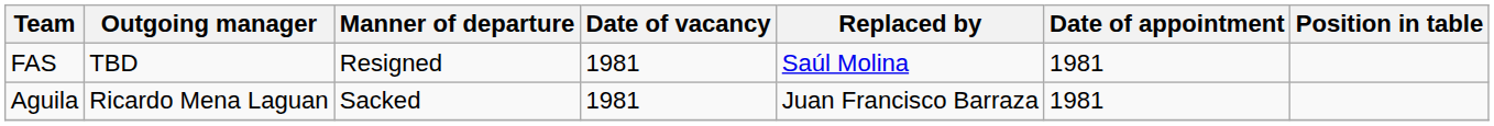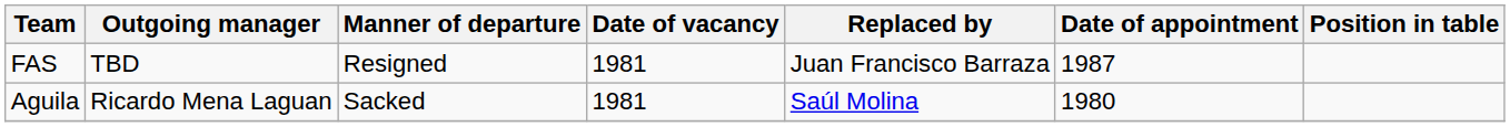 <table class="wikitable">
 <tr>
 <th>Team</th>
 <th>Outgoing manager</th>
 <th>Manner of departure</th>
 <th>Date of vacancy</th>
 <th>Replaced by</th>
 <th>Date of appointment</th>
 <th>Position in table</th>
 </tr>
 <tr>
 <td>FAS</td>
 <td> TBD</td>
 <td>Resigned</td>
 <td>1981</td>
-<td> <a href='#'>Saúl Molina</a></td>
-<td>1981</td>
+<td> Juan Francisco Barraza</td>
+<td>1987</td>
 <td></td>
 </tr>
 <tr>
 <td>Aguila</td>
 <td> Ricardo Mena Laguan</td>
 <td>Sacked</td>
 <td>1981</td>
-<td> Juan Francisco Barraza</td>
-<td>1981</td>
+<td> <a href='#'>Saúl Molina</a></td>
+<td>1980</td>
 <td></td>
 </tr>
 <tr>
 </tr>
 </table>
